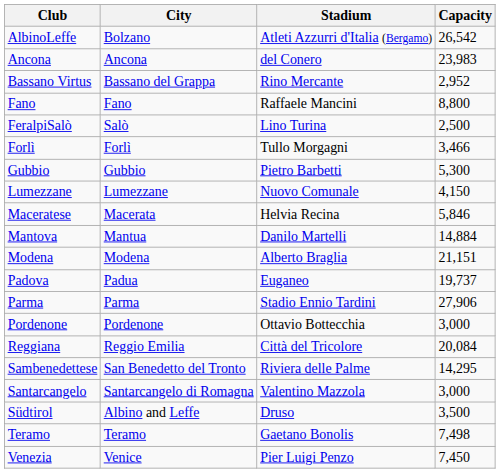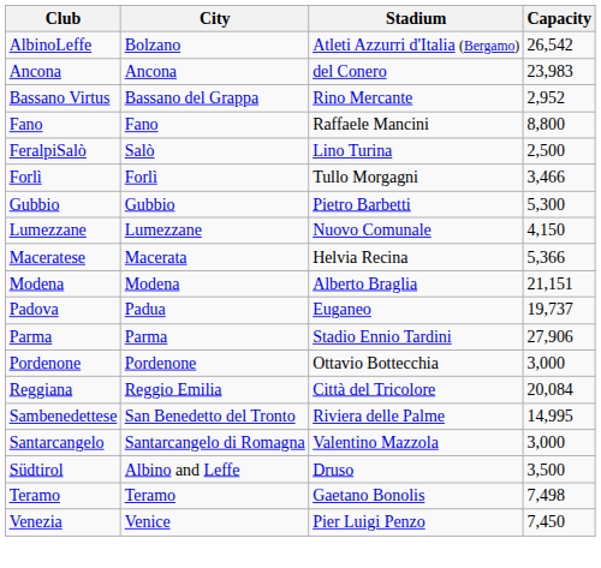 <table class="wikitable sortable">
 <tr>
 <th>Club</th>
 <th>City</th>
 <th>Stadium</th>
 <th>Capacity</th>
 </tr>
 <tr>
 <td><a href='#'>AlbinoLeffe</a></td>
 <td><a href='#'>Bolzano</a></td>
 <td><a href='#'>Atleti Azzurri d'Italia</a> <small>(<a href='#'>Bergamo</a>)</small></td>
 <td>26,542</td>
 </tr>
 <tr>
 <td><a href='#'>Ancona</a></td>
 <td><a href='#'>Ancona</a></td>
 <td><a href='#'>del Conero</a></td>
 <td>23,983</td>
 </tr>
 <tr>
 <td><a href='#'>Bassano Virtus</a></td>
 <td><a href='#'>Bassano del Grappa</a></td>
 <td><a href='#'>Rino Mercante</a></td>
 <td>2,952</td>
 </tr>
 <tr>
 <td><a href='#'>Fano</a></td>
 <td><a href='#'>Fano</a></td>
 <td>Raffaele Mancini</td>
 <td>8,800</td>
 </tr>
 <tr>
 <td><a href='#'>FeralpiSalò</a></td>
 <td><a href='#'>Salò</a></td>
 <td><a href='#'>Lino Turina</a></td>
 <td>2,500</td>
 </tr>
 <tr>
 <td><a href='#'>Forlì</a></td>
 <td><a href='#'>Forlì</a></td>
 <td>Tullo Morgagni</td>
 <td>3,466</td>
 </tr>
 <tr>
 <td><a href='#'>Gubbio</a></td>
 <td><a href='#'>Gubbio</a></td>
 <td><a href='#'>Pietro Barbetti</a></td>
 <td>5,300</td>
 </tr>
 <tr>
 <td><a href='#'>Lumezzane</a></td>
 <td><a href='#'>Lumezzane</a></td>
 <td><a href='#'>Nuovo Comunale</a></td>
 <td>4,150</td>
 </tr>
 <tr>
 <td><a href='#'>Maceratese</a></td>
 <td><a href='#'>Macerata</a></td>
 <td>Helvia Recina</td>
-<td>5,846</td>
-</tr>
-<tr>
-<td><a href='#'>Mantova</a></td>
-<td><a href='#'>Mantua</a></td>
-<td><a href='#'>Danilo Martelli</a></td>
-<td>14,884</td>
+<td>5,366</td>
 </tr>
 <tr>
 <td><a href='#'>Modena</a></td>
 <td><a href='#'>Modena</a></td>
 <td><a href='#'>Alberto Braglia</a></td>
 <td>21,151</td>
 </tr>
 <tr>
 <td><a href='#'>Padova</a></td>
 <td><a href='#'>Padua</a></td>
 <td><a href='#'>Euganeo</a></td>
 <td>19,737</td>
 </tr>
 <tr>
 <td><a href='#'>Parma</a></td>
 <td><a href='#'>Parma</a></td>
 <td><a href='#'>Stadio Ennio Tardini</a></td>
 <td>27,906</td>
 </tr>
 <tr>
 <td><a href='#'>Pordenone</a></td>
 <td><a href='#'>Pordenone</a></td>
 <td>Ottavio Bottecchia</td>
 <td>3,000</td>
 </tr>
 <tr>
 <td><a href='#'>Reggiana</a></td>
 <td><a href='#'>Reggio Emilia</a></td>
 <td><a href='#'>Città del Tricolore</a></td>
 <td>20,084</td>
 </tr>
 <tr>
 <td><a href='#'>Sambenedettese</a></td>
 <td><a href='#'>San Benedetto del Tronto</a></td>
 <td><a href='#'>Riviera delle Palme</a></td>
-<td>14,295</td>
+<td>14,995</td>
 </tr>
 <tr>
 <td><a href='#'>Santarcangelo</a></td>
 <td><a href='#'>Santarcangelo di Romagna</a></td>
 <td><a href='#'>Valentino Mazzola</a></td>
 <td>3,000</td>
 </tr>
 <tr>
 <td><a href='#'>Südtirol</a></td>
 <td><a href='#'>Albino</a> and <a href='#'>Leffe</a></td>
 <td><a href='#'>Druso</a></td>
 <td>3,500</td>
 </tr>
 <tr>
 <td><a href='#'>Teramo</a></td>
 <td><a href='#'>Teramo</a></td>
 <td><a href='#'>Gaetano Bonolis</a></td>
 <td>7,498</td>
 </tr>
 <tr>
 <td><a href='#'>Venezia</a></td>
 <td><a href='#'>Venice</a></td>
 <td><a href='#'>Pier Luigi Penzo</a></td>
 <td>7,450</td>
 </tr>
 </table>
